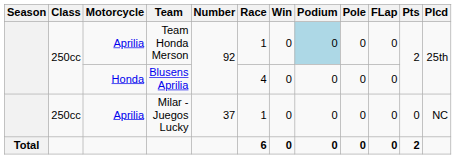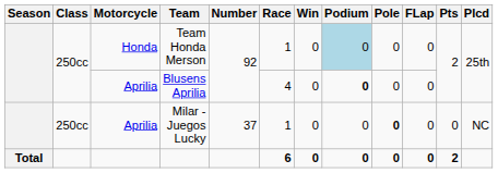 <table class="wikitable">
 <tr>
 <th>Season</th>
 <th>Class</th>
 <th>Motorcycle</th>
 <th>Team</th>
 <th>Number</th>
 <th>Race</th>
 <th>Win</th>
 <th>Podium</th>
 <th>Pole</th>
 <th>FLap</th>
 <th>Pts</th>
 <th>Plcd</th>
 </tr>
 <tr align="right">
 <th rowspan=2></th>
 <td rowspan=2>250cc</td>
-<td><a href='#'>Aprilia</a></td>
+<td><a href='#'>Honda</a></td>
 <td>Team Honda Merson</td>
 <td rowspan=2>92</td>
 <td>1</td>
 <td>0</td>
 <td style="background: lightblue;">0</td>
 <td>0</td>
 <td>0</td>
 <td rowspan=2>2</td>
 <td rowspan=2>25th</td>
 </tr>
 <tr align="right">
-<td><a href='#'>Honda</a></td>
+<td><a href='#'>Aprilia</a></td>
 <td><a href='#'>Blusens Aprilia</a></td>
 <td>4</td>
 <td>0</td>
-<td>0</td>
+<td><strong>0</strong></td>
 <td>0</td>
 <td>0</td>
 </tr>
 <tr align="right">
 <th></th>
 <td>250cc</td>
 <td><a href='#'>Aprilia</a></td>
 <td>Milar - Juegos Lucky</td>
 <td>37</td>
 <td>1</td>
 <td>0</td>
 <td>0</td>
-<td>0</td>
+<td><strong>0</strong></td>
 <td>0</td>
 <td>0</td>
 <td>NC</td>
 </tr>
 <tr align="right">
 <th>Total</th>
 <td></td>
 <td></td>
 <td></td>
 <td></td>
 <td><strong>6</strong></td>
 <td><strong>0</strong></td>
 <td><strong>0</strong></td>
 <td><strong>0</strong></td>
 <td><strong>0</strong></td>
 <td><strong>2</strong></td>
 <td></td>
 </tr>
 </table>
